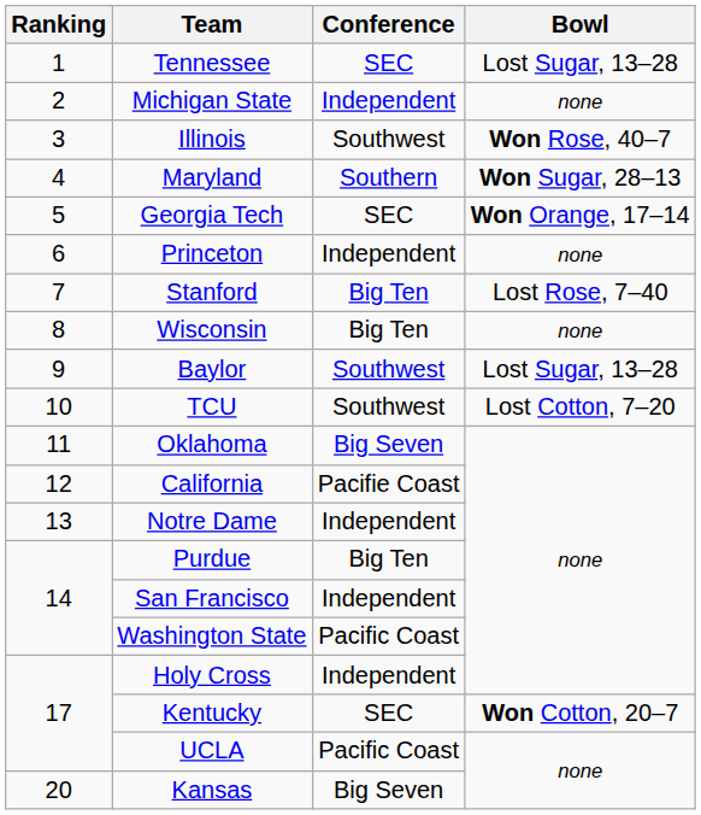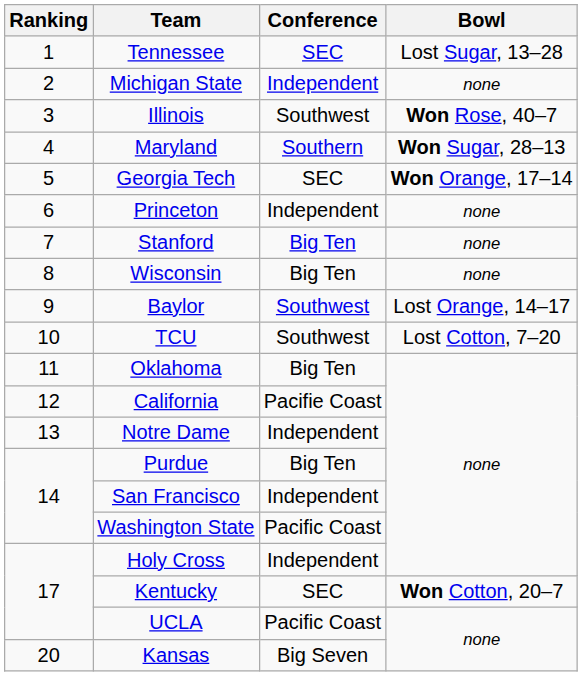 <table class=wikitable style="text-align:center">
 <tr>
 <th>Ranking</th>
 <th>Team</th>
 <th>Conference</th>
 <th>Bowl</th>
 </tr>
 <tr>
 <td>1</td>
 <td><a href='#'>Tennessee</a></td>
 <td><a href='#'>SEC</a></td>
 <td>Lost <a href='#'>Sugar</a>, 13–28</td>
 </tr>
 <tr>
 <td>2</td>
 <td><a href='#'>Michigan State</a></td>
 <td><a href='#'>Independent</a></td>
 <td><small><em>none</em></small></td>
 </tr>
 <tr>
 <td>3</td>
 <td><a href='#'>Illinois</a></td>
 <td>Southwest</td>
 <td><strong>Won</strong> <a href='#'>Rose</a>, 40–7</td>
 </tr>
 <tr>
 <td>4</td>
 <td><a href='#'>Maryland</a></td>
 <td><a href='#'>Southern</a></td>
 <td><strong>Won</strong> <a href='#'>Sugar</a>, 28–13</td>
 </tr>
 <tr>
 <td>5</td>
 <td><a href='#'>Georgia Tech</a></td>
 <td>SEC</td>
 <td><strong>Won</strong> <a href='#'>Orange</a>, 17–14</td>
 </tr>
 <tr>
 <td>6</td>
 <td><a href='#'>Princeton</a></td>
 <td>Independent</td>
 <td><small><em>none</em></small></td>
 </tr>
 <tr>
 <td>7</td>
 <td><a href='#'>Stanford</a></td>
 <td><a href='#'>Big Ten</a></td>
-<td>Lost <a href='#'>Rose</a>, 7–40</td>
+<td><small><em>none</em></small></td>
 </tr>
 <tr>
 <td>8</td>
 <td><a href='#'>Wisconsin</a></td>
 <td>Big Ten</td>
 <td><small><em>none</em></small></td>
 </tr>
 <tr>
 <td>9</td>
 <td><a href='#'>Baylor</a></td>
 <td><a href='#'>Southwest</a></td>
-<td>Lost <a href='#'>Sugar</a>, 13–28</td>
+<td>Lost <a href='#'>Orange</a>, 14–17</td>
 </tr>
 <tr>
 <td>10</td>
 <td><a href='#'>TCU</a></td>
 <td>Southwest</td>
 <td>Lost <a href='#'>Cotton</a>, 7–20</td>
 </tr>
 <tr>
 <td>11</td>
 <td><a href='#'>Oklahoma</a></td>
-<td><a href='#'>Big Seven</a></td>
+<td>Big Ten</td>
 <td rowspan=7><small><em>none</em></small></td>
 </tr>
 <tr>
 <td>12</td>
 <td><a href='#'>California</a></td>
 <td>Pacifie Coast</td>
 </tr>
 <tr>
 <td>13</td>
 <td><a href='#'>Notre Dame</a></td>
 <td>Independent</td>
 </tr>
 <tr>
 <td rowspan=3>14</td>
 <td><a href='#'>Purdue</a></td>
 <td>Big Ten</td>
 </tr>
 <tr>
 <td><a href='#'>San Francisco</a></td>
 <td>Independent</td>
 </tr>
 <tr>
 <td><a href='#'>Washington State</a></td>
 <td>Pacific Coast</td>
 </tr>
 <tr>
 <td rowspan=3>17</td>
 <td><a href='#'>Holy Cross</a></td>
 <td>Independent</td>
 </tr>
 <tr>
 <td><a href='#'>Kentucky</a></td>
 <td>SEC</td>
 <td><strong>Won</strong> <a href='#'>Cotton</a>, 20–7</td>
 </tr>
 <tr>
 <td><a href='#'>UCLA</a></td>
 <td>Pacific Coast</td>
 <td rowspan=2><small><em>none</em></small></td>
 </tr>
 <tr>
 <td>20</td>
 <td><a href='#'>Kansas</a></td>
 <td>Big Seven</td>
 </tr>
 </table>
